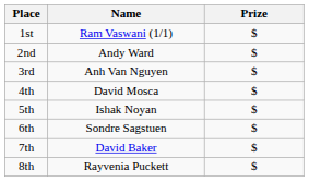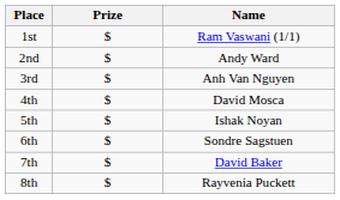 <table class="wikitable" style="text-align:center">
 <tr>
 <th width="50">Place</th>
+<th width="125">Prize</th>
 <th width="200">Name</th>
-<th width="125">Prize</th>
 </tr>
 <tr>
 <td>1st</td>
+<td>$</td>
 <td><a href='#'>Ram Vaswani</a> (1/1)</td>
-<td>$</td>
 </tr>
 <tr>
 <td>2nd</td>
+<td>$</td>
 <td>Andy Ward</td>
-<td>$</td>
 </tr>
 <tr>
 <td>3rd</td>
+<td>$</td>
 <td>Anh Van Nguyen</td>
-<td>$</td>
 </tr>
 <tr>
 <td>4th</td>
+<td>$</td>
 <td>David Mosca</td>
-<td>$</td>
 </tr>
 <tr>
 <td>5th</td>
+<td>$</td>
 <td>Ishak Noyan</td>
-<td>$</td>
 </tr>
 <tr>
 <td>6th</td>
+<td>$</td>
 <td>Sondre Sagstuen</td>
-<td>$</td>
 </tr>
 <tr>
 <td>7th</td>
+<td>$</td>
 <td><a href='#'>David Baker</a></td>
-<td>$</td>
 </tr>
 <tr>
 <td>8th</td>
+<td>$</td>
 <td>Rayvenia Puckett</td>
-<td>$</td>
 </tr>
 </table>
